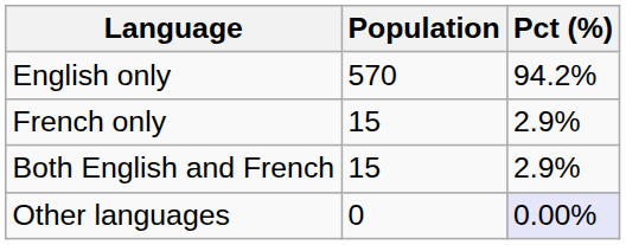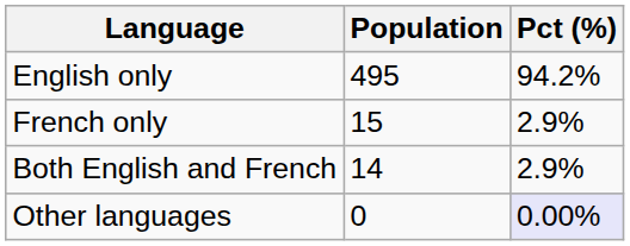 <table class="wikitable">
 <tr>
 <th>Language</th>
 <th>Population</th>
 <th>Pct (%)</th>
 </tr>
 <tr>
 <td>English only</td>
-<td>570</td>
+<td>495</td>
 <td>94.2%</td>
 </tr>
 <tr>
 <td>French only</td>
 <td>15</td>
 <td>2.9%</td>
 </tr>
 <tr>
 <td>Both English and French</td>
-<td>15</td>
+<td>14</td>
 <td>2.9%</td>
 </tr>
 <tr>
 <td>Other languages</td>
 <td>0</td>
 <td style="background: lavender;">0.00%</td>
 </tr>
 </table>
